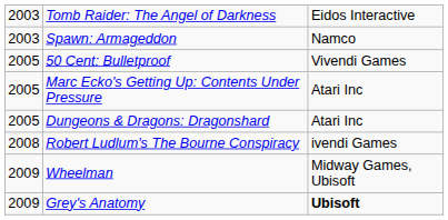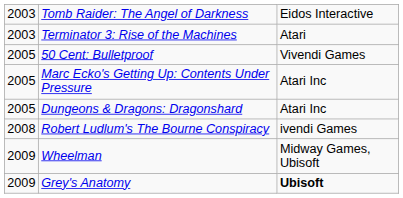 <table class="wikitable" width="500">
 <tr>
 <td>2003</td>
 <td><em><a href='#'>Tomb Raider: The Angel of Darkness</a></em></td>
 <td>Eidos Interactive</td>
 </tr>
 <tr>
 <td>2003</td>
-<td><em><a href='#'>Spawn: Armageddon</a></em></td>
-<td>Namco</td>
+<td><em><a href='#'>Terminator 3: Rise of the Machines</a></em></td>
+<td>Atari</td>
 </tr>
 <tr>
 <td>2005</td>
 <td><em><a href='#'>50 Cent: Bulletproof</a></em></td>
 <td>Vivendi Games</td>
 </tr>
 <tr>
 <td>2005</td>
 <td><em><a href='#'>Marc Ecko's Getting Up: Contents Under Pressure</a></em></td>
 <td>Atari Inc</td>
 </tr>
 <tr>
 <td>2005</td>
 <td><em><a href='#'>Dungeons & Dragons: Dragonshard</a></em></td>
 <td>Atari Inc</td>
 </tr>
 <tr>
 <td>2008</td>
 <td><em><a href='#'>Robert Ludlum's The Bourne Conspiracy</a></em></td>
 <td>ivendi Games</td>
 </tr>
 <tr>
 <td>2009</td>
 <td><em><a href='#'>Wheelman</a></em></td>
 <td>Midway Games, Ubisoft</td>
 </tr>
 <tr>
 <td>2009</td>
 <td><em><a href='#'>Grey's Anatomy</a></em></td>
 <td><strong>Ubisoft</strong></td>
 </tr>
 </table>
